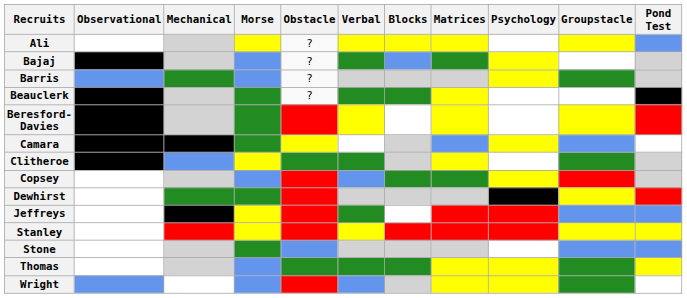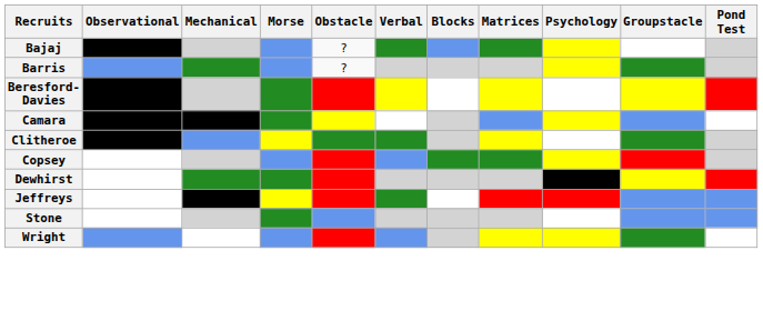 <table class="wikitable" style="text-align:center">
 <tr>
 <th scope="col" style="width: 50px;">Recruits</th>
 <th scope="col" style="width: 50px;">Observational</th>
 <th scope="col" style="width: 50px;">Mechanical</th>
 <th scope="col" style="width: 50px;">Morse</th>
 <th scope="col" style="width: 50px;">Obstacle</th>
 <th scope="col" style="width: 50px;">Verbal</th>
 <th scope="col" style="width: 50px;">Blocks</th>
 <th scope="col" style="width: 50px;">Matrices</th>
 <th scope="col" style="width: 50px;">Psychology</th>
 <th scope="col" style="width: 50px;">Groupstacle</th>
 <th scope="col" style="width: 50px;">Pond Test</th>
-</tr>
-<tr>
-<th>Ali</th>
-<td style="background:white;"></td>
-<td style="background:lightgrey;"></td>
-<td style="background:yellow;"></td>
-<td>?</td>
-<td style="background:yellow;"></td>
-<td style="background:yellow;"></td>
-<td style="background:yellow;"></td>
-<td style="background:white;"></td>
-<td style="background:yellow;"></td>
-<td style="background:cornflowerblue;"></td>
 </tr>
 <tr>
 <th>Bajaj</th>
 <td style="background:black;"></td>
 <td style="background:lightgrey;"></td>
 <td style="background:cornflowerblue;"></td>
 <td>?</td>
 <td style="background:forestgreen;"></td>
 <td style="background:cornflowerblue;"></td>
 <td style="background:forestgreen;"></td>
 <td style="background:yellow;"></td>
 <td style="background:white;"></td>
 <td style="background:lightgrey;"></td>
 </tr>
 <tr>
 <th>Barris</th>
 <td style="background:cornflowerblue;"></td>
 <td style="background:forestgreen;"></td>
 <td style="background:cornflowerblue;"></td>
 <td>?</td>
 <td style="background:lightgrey;"></td>
 <td style="background:lightgrey;"></td>
 <td style="background:lightgrey;"></td>
 <td style="background:yellow;"></td>
 <td style="background:forestgreen;"></td>
 <td style="background:lightgrey;"></td>
-</tr>
-<tr>
-<th>Beauclerk</th>
-<td style="background:black;"></td>
-<td style="background:lightgrey;"></td>
-<td style="background:forestgreen;"></td>
-<td>?</td>
-<td style="background:forestgreen;"></td>
-<td style="background:forestgreen;"></td>
-<td style="background:yellow;"></td>
-<td style="background:white;"></td>
-<td style="background:white;"></td>
-<td style="background:black;"></td>
 </tr>
 <tr>
 <th>Beresford-Davies</th>
 <td style="background:black;"></td>
 <td style="background:lightgrey;"></td>
 <td style="background:forestgreen;"></td>
 <td style="background:red;"></td>
 <td style="background:yellow;"></td>
 <td style="background:white;"></td>
 <td style="background:yellow;"></td>
 <td style="background:white;"></td>
 <td style="background:yellow;"></td>
 <td style="background:red;"></td>
 </tr>
 <tr>
 <th>Camara</th>
 <td style="background:black;"></td>
 <td style="background:black;"></td>
 <td style="background:forestgreen;"></td>
 <td style="background:yellow;"></td>
 <td style="background:white;"></td>
 <td style="background:lightgrey;"></td>
 <td style="background:cornflowerblue;"></td>
 <td style="background:yellow;"></td>
 <td style="background:cornflowerblue;"></td>
 <td style="background:white;"></td>
 </tr>
 <tr>
 <th>Clitheroe</th>
 <td style="background:black;"></td>
 <td style="background:cornflowerblue;"></td>
 <td style="background:yellow;"></td>
 <td style="background:forestgreen;"></td>
 <td style="background:forestgreen;"></td>
 <td style="background:lightgrey;"></td>
 <td style="background:yellow;"></td>
 <td style="background:white;"></td>
 <td style="background:forestgreen;"></td>
 <td style="background:lightgrey;"></td>
 </tr>
 <tr>
 <th>Copsey</th>
 <td style="background:white;"></td>
 <td style="background:lightgrey;"></td>
 <td style="background:cornflowerblue;"></td>
 <td style="background:red;"></td>
 <td style="background:cornflowerblue;"></td>
 <td style="background:forestgreen;"></td>
 <td style="background:forestgreen;"></td>
 <td style="background:yellow;"></td>
 <td style="background:red;"></td>
 <td style="background:lightgrey;"></td>
 </tr>
 <tr>
 <th>Dewhirst</th>
 <td style="background:white;"></td>
 <td style="background:forestgreen;"></td>
 <td style="background:forestgreen;"></td>
 <td style="background:red;"></td>
 <td style="background:lightgrey;"></td>
 <td style="background:lightgrey;"></td>
 <td style="background:lightgrey;"></td>
 <td style="background:black;"></td>
 <td style="background:yellow;"></td>
 <td style="background:red;"></td>
 </tr>
 <tr>
 <th>Jeffreys</th>
 <td style="background:white;"></td>
 <td style="background:black;"></td>
 <td style="background:yellow;"></td>
 <td style="background:red;"></td>
 <td style="background:forestgreen;"></td>
 <td style="background:white;"></td>
 <td style="background:red;"></td>
 <td style="background:red;"></td>
 <td style="background:cornflowerblue;"></td>
 <td style="background:cornflowerblue;"></td>
 </tr>
 <tr>
-<th>Stanley</th>
-<td style="background:white;"></td>
-<td style="background:red;"></td>
-<td style="background:yellow;"></td>
-<td style="background:red;"></td>
-<td style="background:yellow;"></td>
-<td style="background:red;"></td>
-<td style="background:red;"></td>
-<td style="background:red;"></td>
-<td style="background:yellow;"></td>
-<td style="background:yellow;"></td>
-</tr>
-<tr>
 <th>Stone</th>
 <td style="background:white;"></td>
 <td style="background:lightgrey;"></td>
 <td style="background:forestgreen;"></td>
 <td style="background:cornflowerblue;"></td>
 <td style="background:lightgrey;"></td>
 <td style="background:lightgrey;"></td>
 <td style="background:lightgrey;"></td>
 <td style="background:white;"></td>
 <td style="background:cornflowerblue;"></td>
 <td style="background:cornflowerblue;"></td>
-</tr>
-<tr>
-<th>Thomas</th>
-<td style="background:white;"></td>
-<td style="background:lightgrey;"></td>
-<td style="background:cornflowerblue;"></td>
-<td style="background:forestgreen;"></td>
-<td style="background:forestgreen;"></td>
-<td style="background:forestgreen;"></td>
-<td style="background:yellow;"></td>
-<td style="background:yellow;"></td>
-<td style="background:forestgreen;"></td>
-<td style="background:yellow;"></td>
 </tr>
 <tr>
 <th>Wright</th>
 <td style="background:cornflowerblue;"></td>
 <td style="background:white;"></td>
 <td style="background:cornflowerblue;"></td>
 <td style="background:red;"></td>
 <td style="background:cornflowerblue;"></td>
 <td style="background:lightgrey;"></td>
 <td style="background:yellow;"></td>
 <td style="background:yellow;"></td>
 <td style="background:forestgreen;"></td>
 <td style="background:white;"></td>
 </tr>
 </table>
